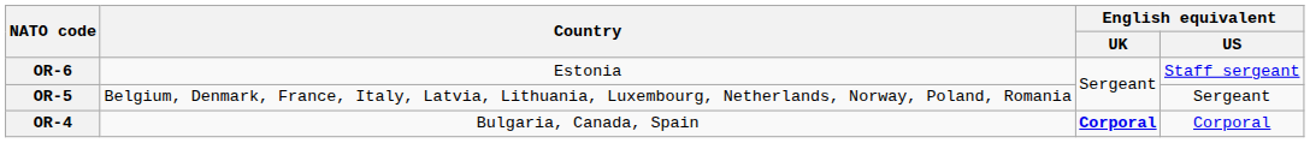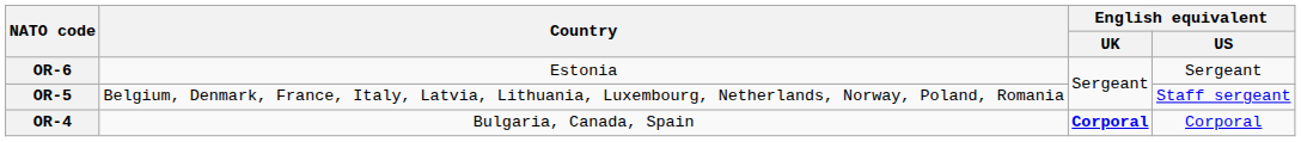 <table class="wikitable plainrowheaders" style="text-align:center;" border="1">
 <tr>
 <th rowspan=2>NATO code</th>
 <th rowspan=2>Country</th>
 <th colspan=2>English equivalent</th>
 </tr>
 <tr>
 <th>UK</th>
 <th>US</th>
 </tr>
 <tr>
 <th>OR-6</th>
 <td>Estonia</td>
 <td rowspan=2>Sergeant</td>
-<td><a href='#'>Staff sergeant</a></td>
+<td>Sergeant</td>
 </tr>
 <tr>
 <th>OR-5</th>
 <td>Belgium, Denmark, France, Italy, Latvia, Lithuania, Luxembourg, Netherlands, Norway, Poland, Romania</td>
-<td>Sergeant</td>
+<td><a href='#'>Staff sergeant</a></td>
 </tr>
 <tr>
 <th>OR-4</th>
 <td>Bulgaria, Canada, Spain</td>
 <td><strong><a href='#'>Corporal</a></strong></td>
 <td><a href='#'>Corporal</a></td>
 </tr>
 </table>
